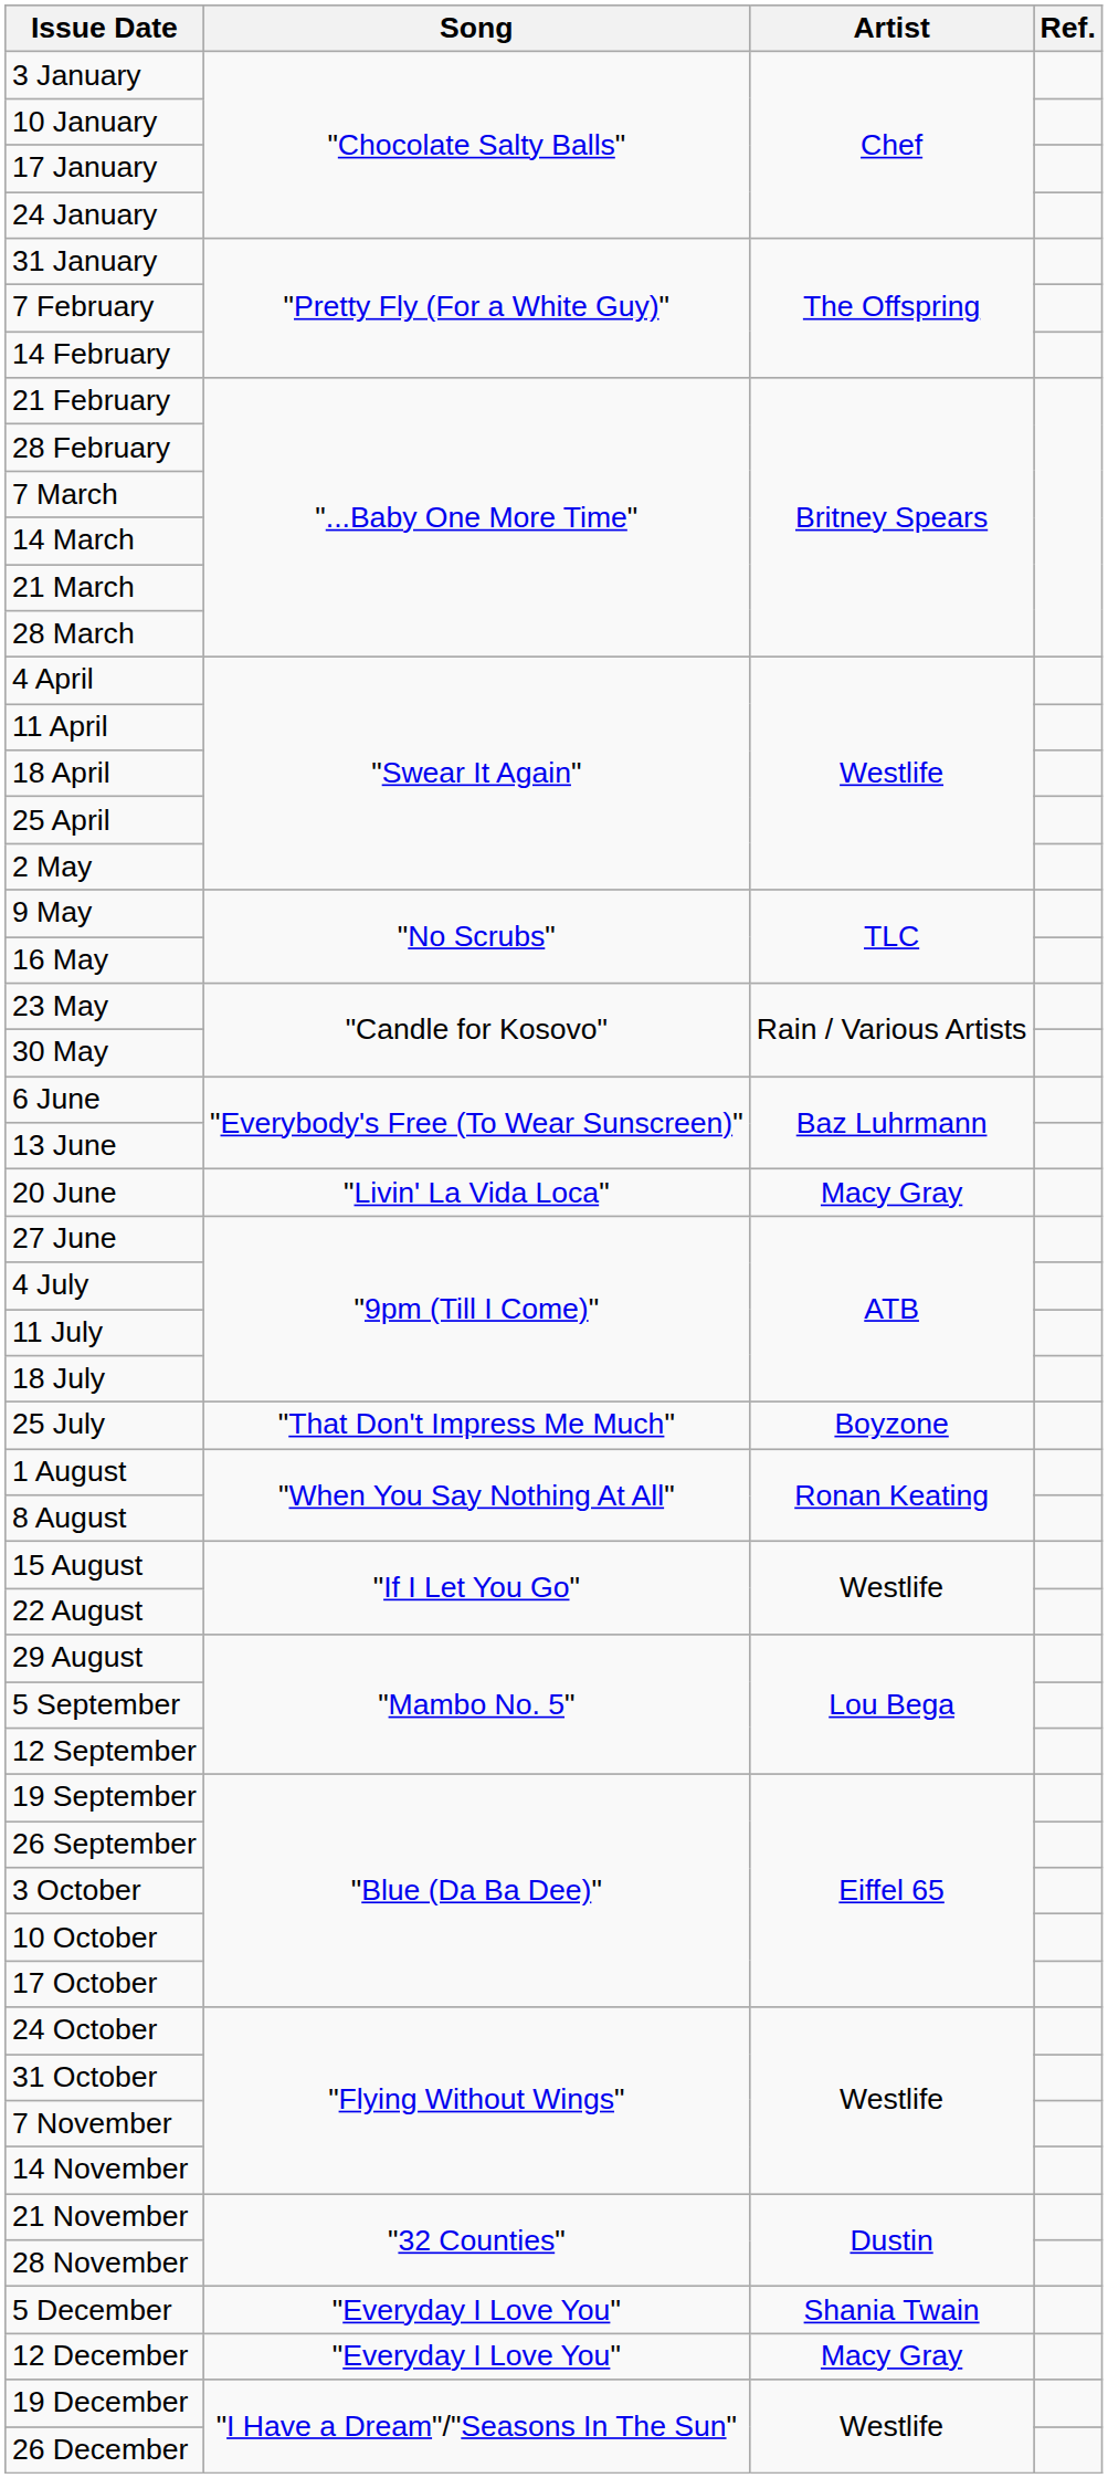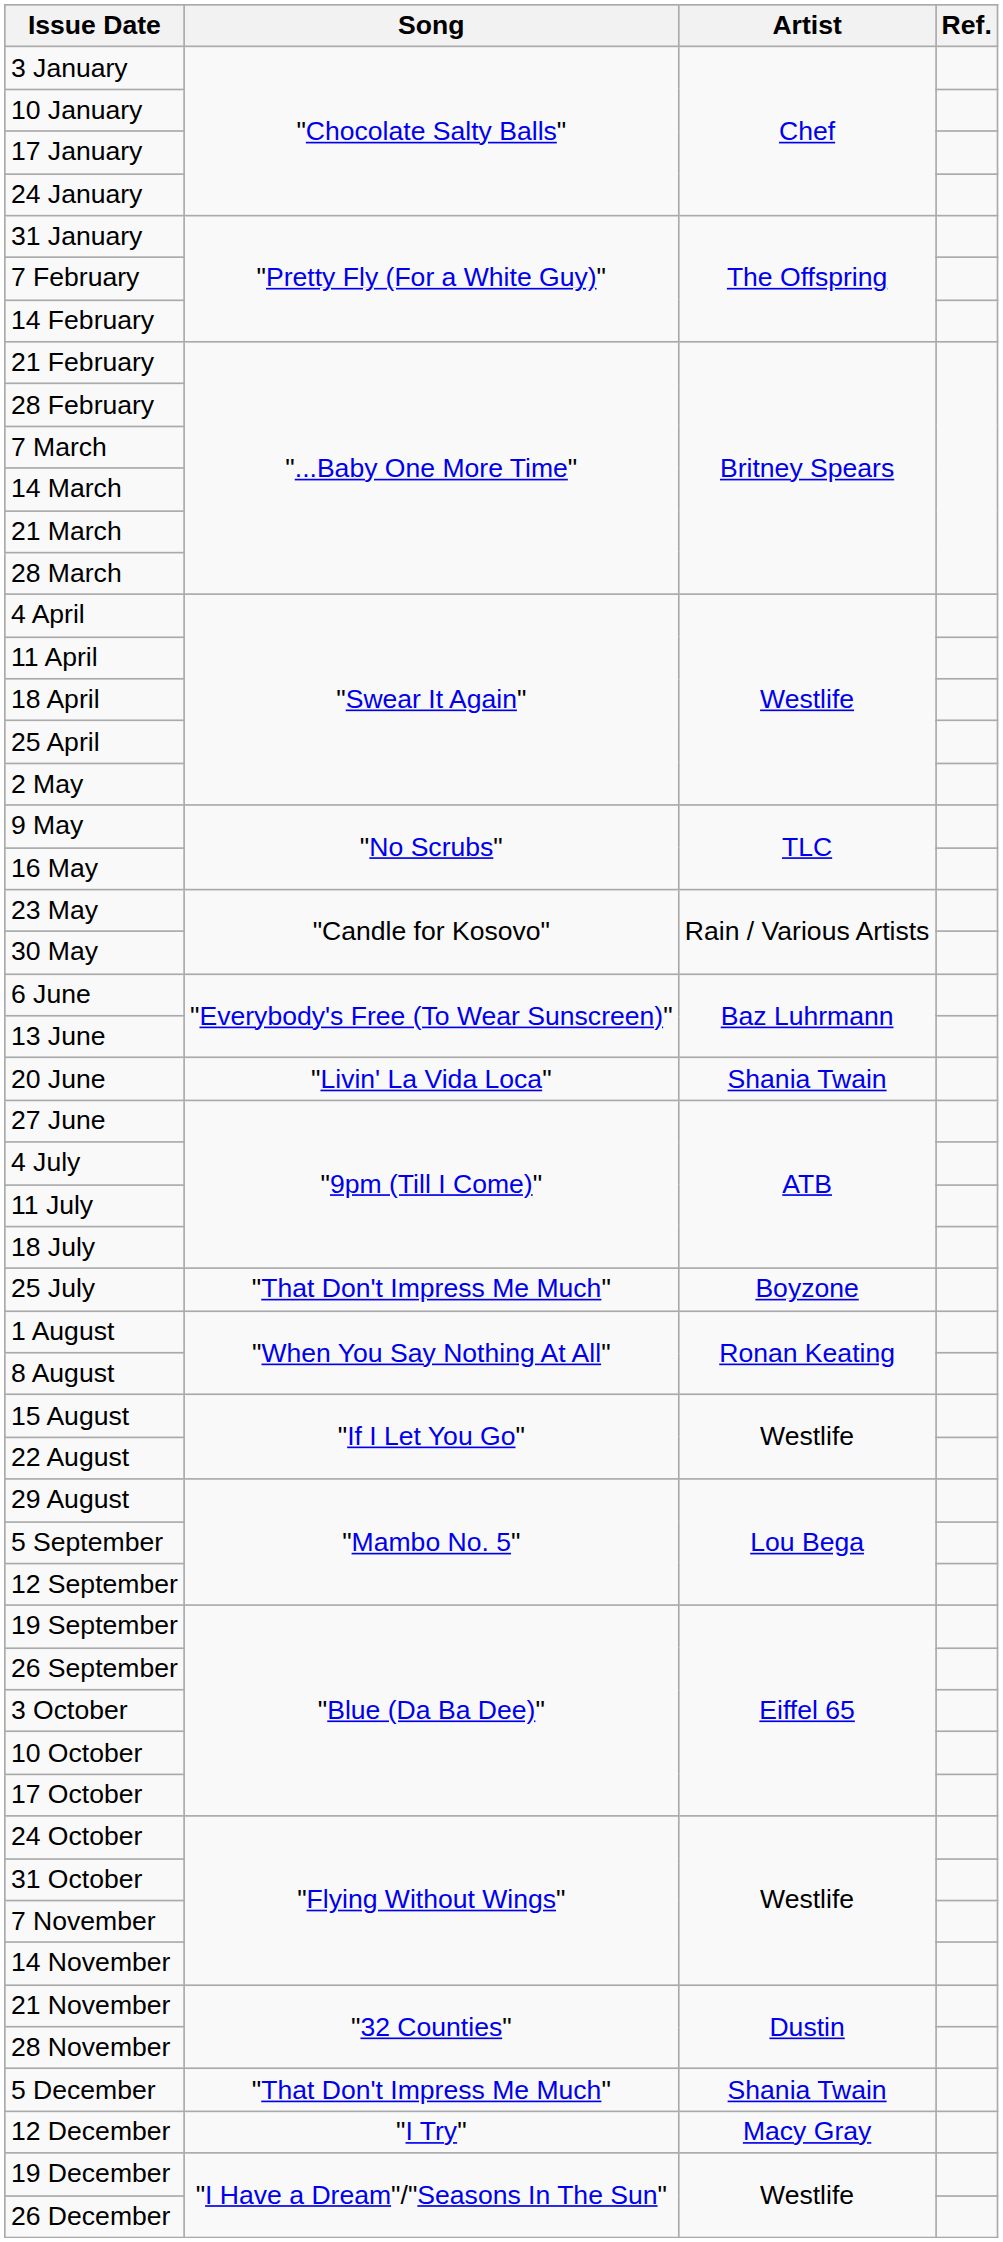 <table class="wikitable">
 <tr>
 <th>Issue Date</th>
 <th>Song</th>
 <th>Artist</th>
 <th>Ref.</th>
 </tr>
 <tr>
 <td>3 January</td>
 <td align=center rowspan=4>"<a href='#'>Chocolate Salty Balls</a>"</td>
 <td align=center rowspan=4><a href='#'>Chef</a></td>
 <td></td>
 </tr>
 <tr>
 <td>10 January</td>
 <td></td>
 </tr>
 <tr>
 <td>17 January</td>
 <td></td>
 </tr>
 <tr>
 <td>24 January</td>
 <td></td>
 </tr>
 <tr>
 <td>31 January</td>
 <td align=center rowspan=3>"<a href='#'>Pretty Fly (For a White Guy)</a>"</td>
 <td align=center rowspan=3><a href='#'>The Offspring</a></td>
 <td></td>
 </tr>
 <tr>
 <td>7 February</td>
 <td></td>
 </tr>
 <tr>
 <td>14 February</td>
 <td></td>
 </tr>
 <tr>
 <td>21 February</td>
 <td align=center rowspan=6>"<a href='#'>...Baby One More Time</a>"</td>
 <td align=center rowspan=6><a href='#'>Britney Spears</a></td>
 <td rowspan="6"></td>
 </tr>
 <tr>
 <td>28 February</td>
 </tr>
 <tr>
 <td>7 March</td>
 </tr>
 <tr>
 <td>14 March</td>
 </tr>
 <tr>
 <td>21 March</td>
 </tr>
 <tr>
 <td>28 March</td>
 </tr>
 <tr>
 <td>4 April</td>
 <td align=center rowspan=5>"<a href='#'>Swear It Again</a>"</td>
 <td align=center rowspan=5><a href='#'>Westlife</a></td>
 <td></td>
 </tr>
 <tr>
 <td>11 April</td>
 <td></td>
 </tr>
 <tr>
 <td>18 April</td>
 <td></td>
 </tr>
 <tr>
 <td>25 April</td>
 <td></td>
 </tr>
 <tr>
 <td>2 May</td>
 <td></td>
 </tr>
 <tr>
 <td>9 May</td>
 <td align=center rowspan=2>"<a href='#'>No Scrubs</a>"</td>
 <td align=center rowspan=2><a href='#'>TLC</a></td>
 <td></td>
 </tr>
 <tr>
 <td>16 May</td>
 <td></td>
 </tr>
 <tr>
 <td>23 May</td>
 <td align=center rowspan=2>"Candle for Kosovo"</td>
 <td align=center rowspan=2>Rain / Various Artists</td>
 <td></td>
 </tr>
 <tr>
 <td>30 May</td>
 <td></td>
 </tr>
 <tr>
 <td>6 June</td>
 <td align=center rowspan=2>"<a href='#'>Everybody's Free (To Wear Sunscreen)</a>"</td>
 <td align=center rowspan=2><a href='#'>Baz Luhrmann</a></td>
 <td></td>
 </tr>
 <tr>
 <td>13 June</td>
 <td></td>
 </tr>
 <tr>
 <td>20 June</td>
 <td align=center>"<a href='#'>Livin' La Vida Loca</a>"</td>
-<td align=center><a href='#'>Macy Gray</a></td>
+<td align=center><a href='#'>Shania Twain</a></td>
 <td></td>
 </tr>
 <tr>
 <td>27 June</td>
 <td align=center rowspan=4>"<a href='#'>9pm (Till I Come)</a>"</td>
 <td align=center rowspan=4><a href='#'>ATB</a></td>
 <td></td>
 </tr>
 <tr>
 <td>4 July</td>
 <td></td>
 </tr>
 <tr>
 <td>11 July</td>
 <td></td>
 </tr>
 <tr>
 <td>18 July</td>
 <td></td>
 </tr>
 <tr>
 <td>25 July</td>
 <td align=center>"<a href='#'>That Don't Impress Me Much</a>"</td>
 <td align=center><a href='#'>Boyzone</a></td>
 <td></td>
 </tr>
 <tr>
 <td>1 August</td>
 <td align=center rowspan=2>"<a href='#'>When You Say Nothing At All</a>"</td>
 <td align=center rowspan=2><a href='#'>Ronan Keating</a></td>
 <td></td>
 </tr>
 <tr>
 <td>8 August</td>
 <td></td>
 </tr>
 <tr>
 <td>15 August</td>
 <td align=center rowspan=2>"<a href='#'>If I Let You Go</a>"</td>
 <td align=center rowspan=2>Westlife</td>
 <td></td>
 </tr>
 <tr>
 <td>22 August</td>
 <td></td>
 </tr>
 <tr>
 <td>29 August</td>
 <td align=center rowspan=3>"<a href='#'>Mambo No. 5</a>"</td>
 <td align=center rowspan=3><a href='#'>Lou Bega</a></td>
 <td></td>
 </tr>
 <tr>
 <td>5 September</td>
 <td></td>
 </tr>
 <tr>
 <td>12 September</td>
 <td></td>
 </tr>
 <tr>
 <td>19 September</td>
 <td align=center rowspan=5>"<a href='#'>Blue (Da Ba Dee)</a>"</td>
 <td align=center rowspan=5><a href='#'>Eiffel 65</a></td>
 <td></td>
 </tr>
 <tr>
 <td>26 September</td>
 <td></td>
 </tr>
 <tr>
 <td>3 October</td>
 <td></td>
 </tr>
 <tr>
 <td>10 October</td>
 <td></td>
 </tr>
 <tr>
 <td>17 October</td>
 <td></td>
 </tr>
 <tr>
 <td>24 October</td>
 <td align=center rowspan=4>"<a href='#'>Flying Without Wings</a>"</td>
 <td align=center rowspan=4>Westlife</td>
 <td></td>
 </tr>
 <tr>
 <td>31 October</td>
 <td></td>
 </tr>
 <tr>
 <td>7 November</td>
 <td></td>
 </tr>
 <tr>
 <td>14 November</td>
 <td></td>
 </tr>
 <tr>
 <td>21 November</td>
 <td align=center rowspan=2>"<a href='#'>32 Counties</a>"</td>
 <td align=center rowspan=2><a href='#'>Dustin</a></td>
 <td></td>
 </tr>
 <tr>
 <td>28 November</td>
 <td></td>
 </tr>
 <tr>
 <td>5 December</td>
-<td align=center>"<a href='#'>Everyday I Love You</a>"</td>
+<td align=center>"<a href='#'>That Don't Impress Me Much</a>"</td>
 <td align=center><a href='#'>Shania Twain</a></td>
 <td></td>
 </tr>
 <tr>
 <td>12 December</td>
-<td align=center>"<a href='#'>Everyday I Love You</a>"</td>
+<td align=center>"<a href='#'>I Try</a>"</td>
 <td align=center><a href='#'>Macy Gray</a></td>
 <td></td>
 </tr>
 <tr>
 <td>19 December</td>
 <td align=center rowspan=2>"<a href='#'>I Have a Dream</a>"/"<a href='#'>Seasons In The Sun</a>"</td>
 <td align=center rowspan=2>Westlife</td>
 <td></td>
 </tr>
 <tr>
 <td>26 December</td>
 <td></td>
 </tr>
 </table>
